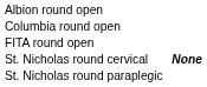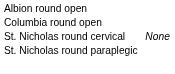 <table>
 <tr>
 <td>Albion round open<br></td>
 <td></td>
 <td></td>
 <td></td>
 </tr>
 <tr>
 <td>Columbia round open<br></td>
 <td></td>
 <td></td>
 <td></td>
 </tr>
 <tr>
-<td>FITA round open<br></td>
-<td></td>
-<td></td>
-<td></td>
-</tr>
-<tr>
 <td>St. Nicholas round cervical<br></td>
 <td></td>
 <td></td>
-<td align="center"><strong><em>None</em></strong></td>
+<td align="center"><em>None</em></td>
 </tr>
 <tr>
 <td>St. Nicholas round paraplegic<br></td>
 <td></td>
 <td></td>
 <td></td>
 </tr>
 </table>
